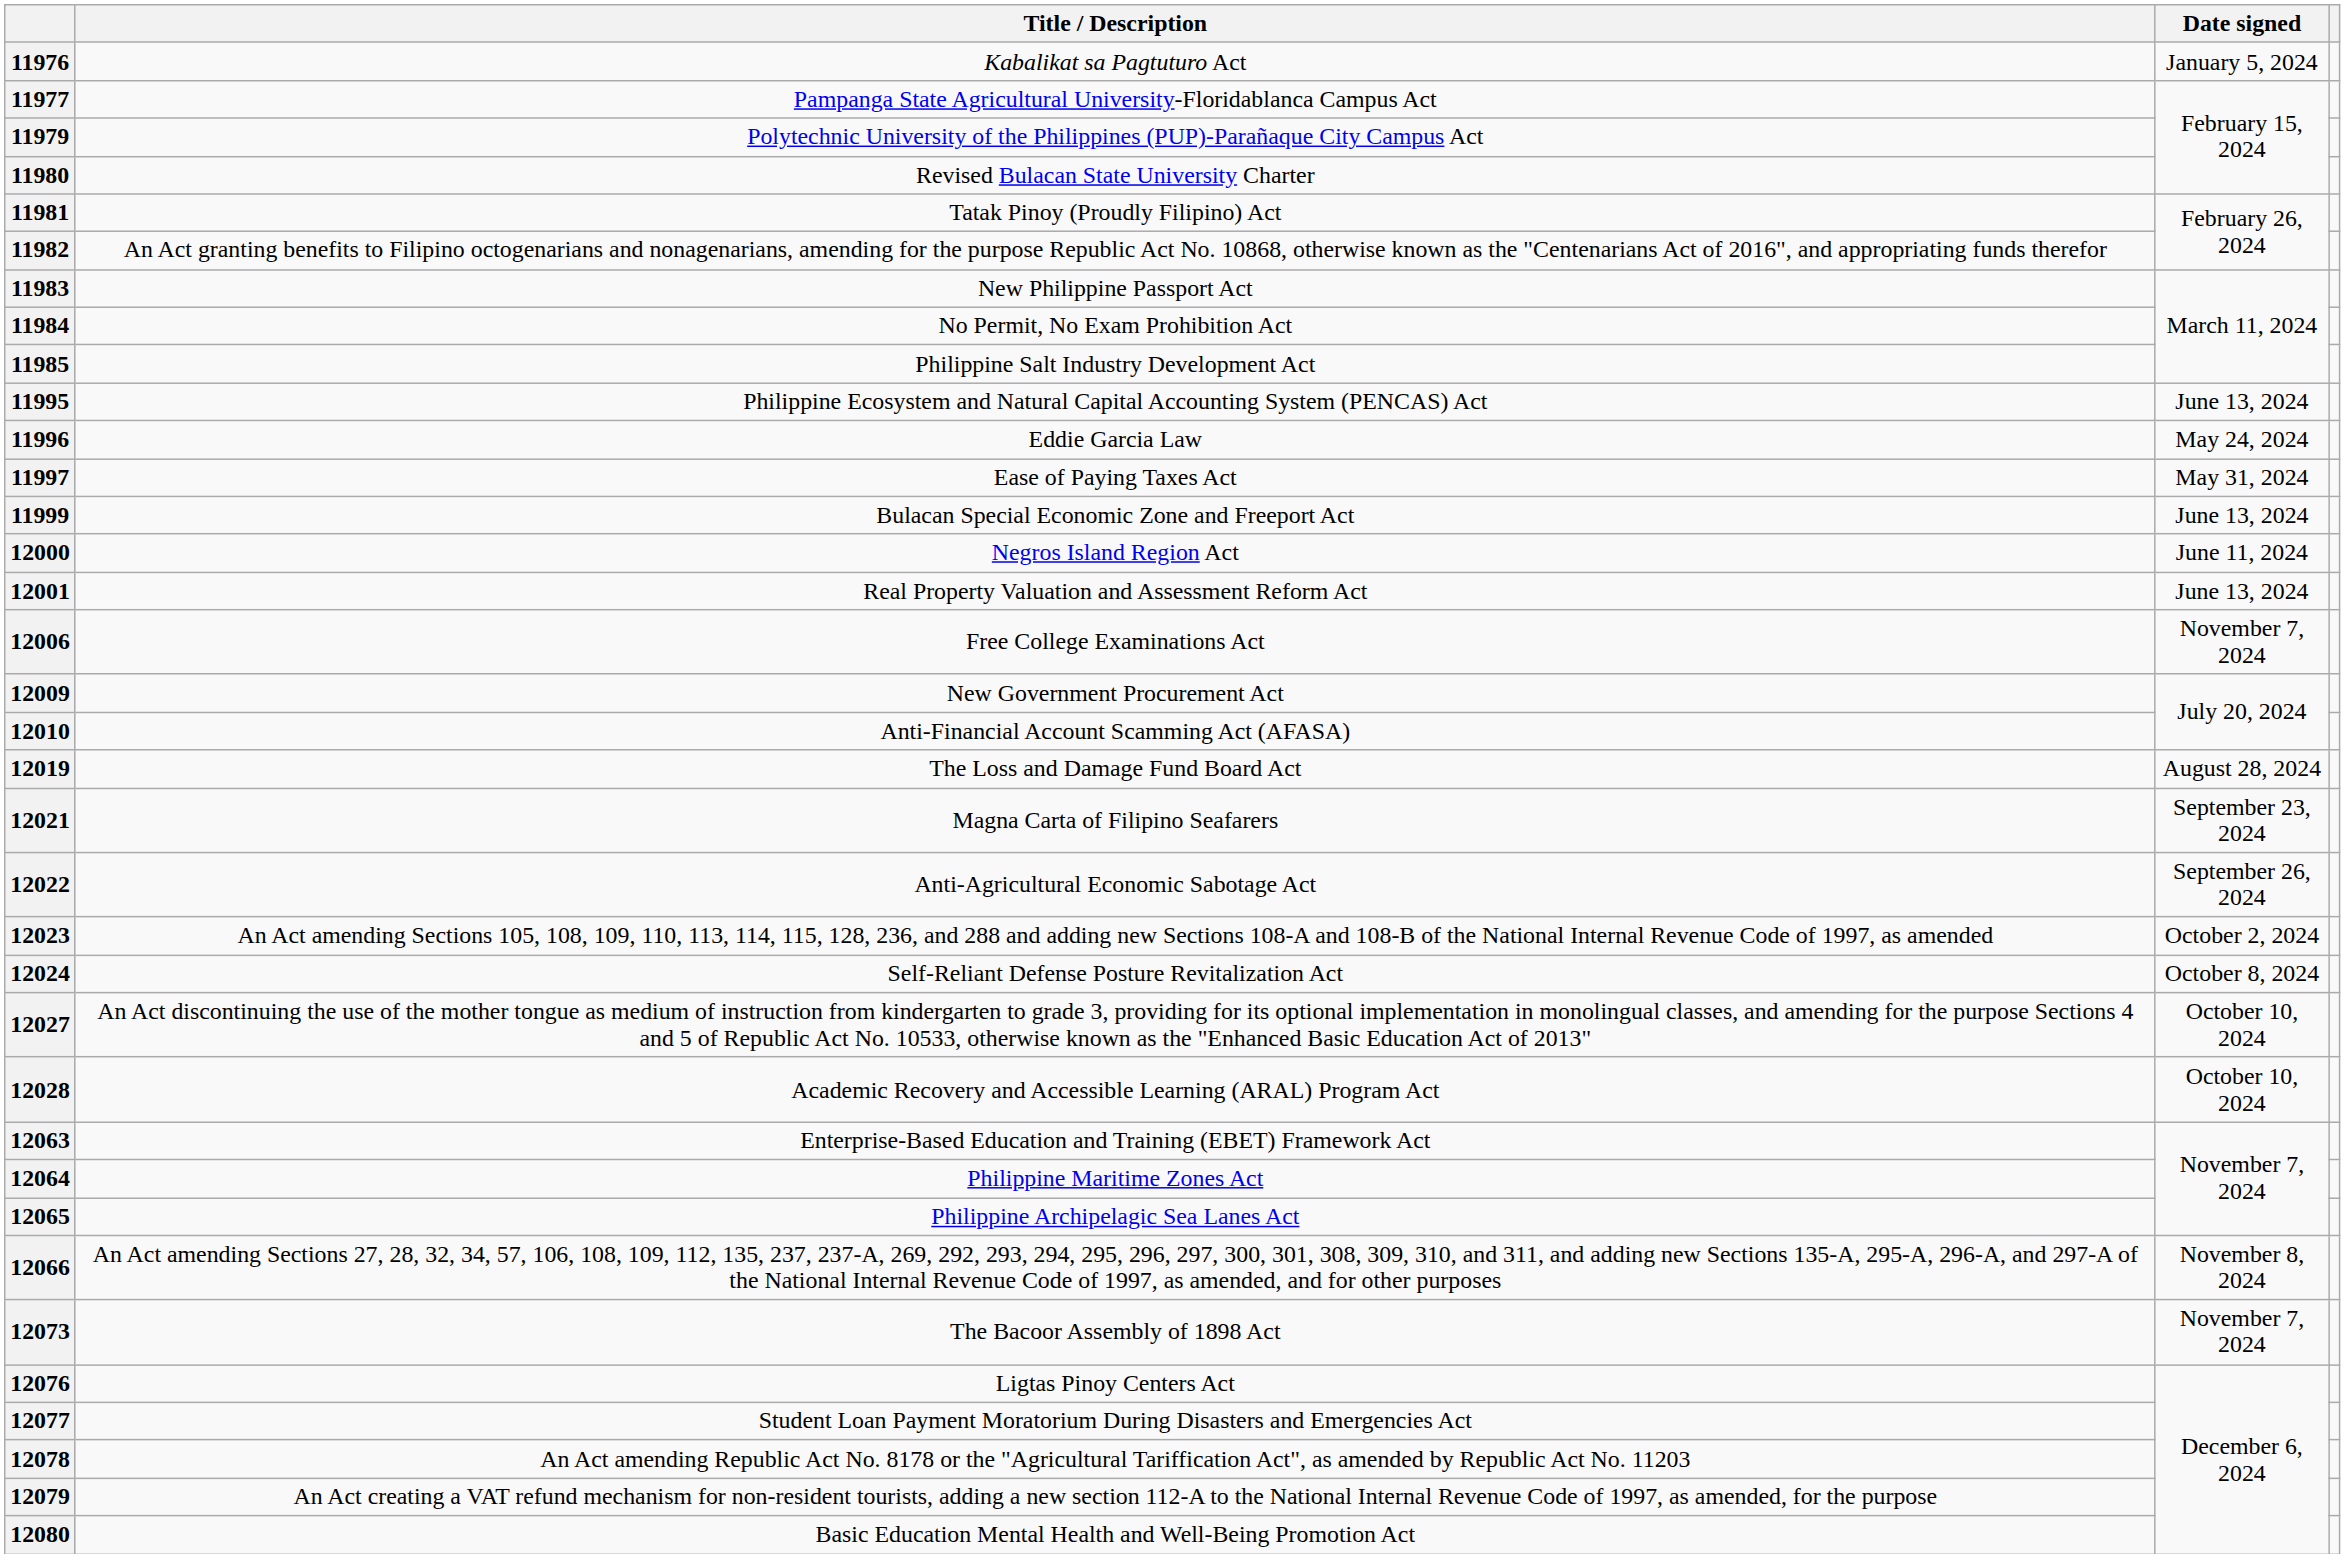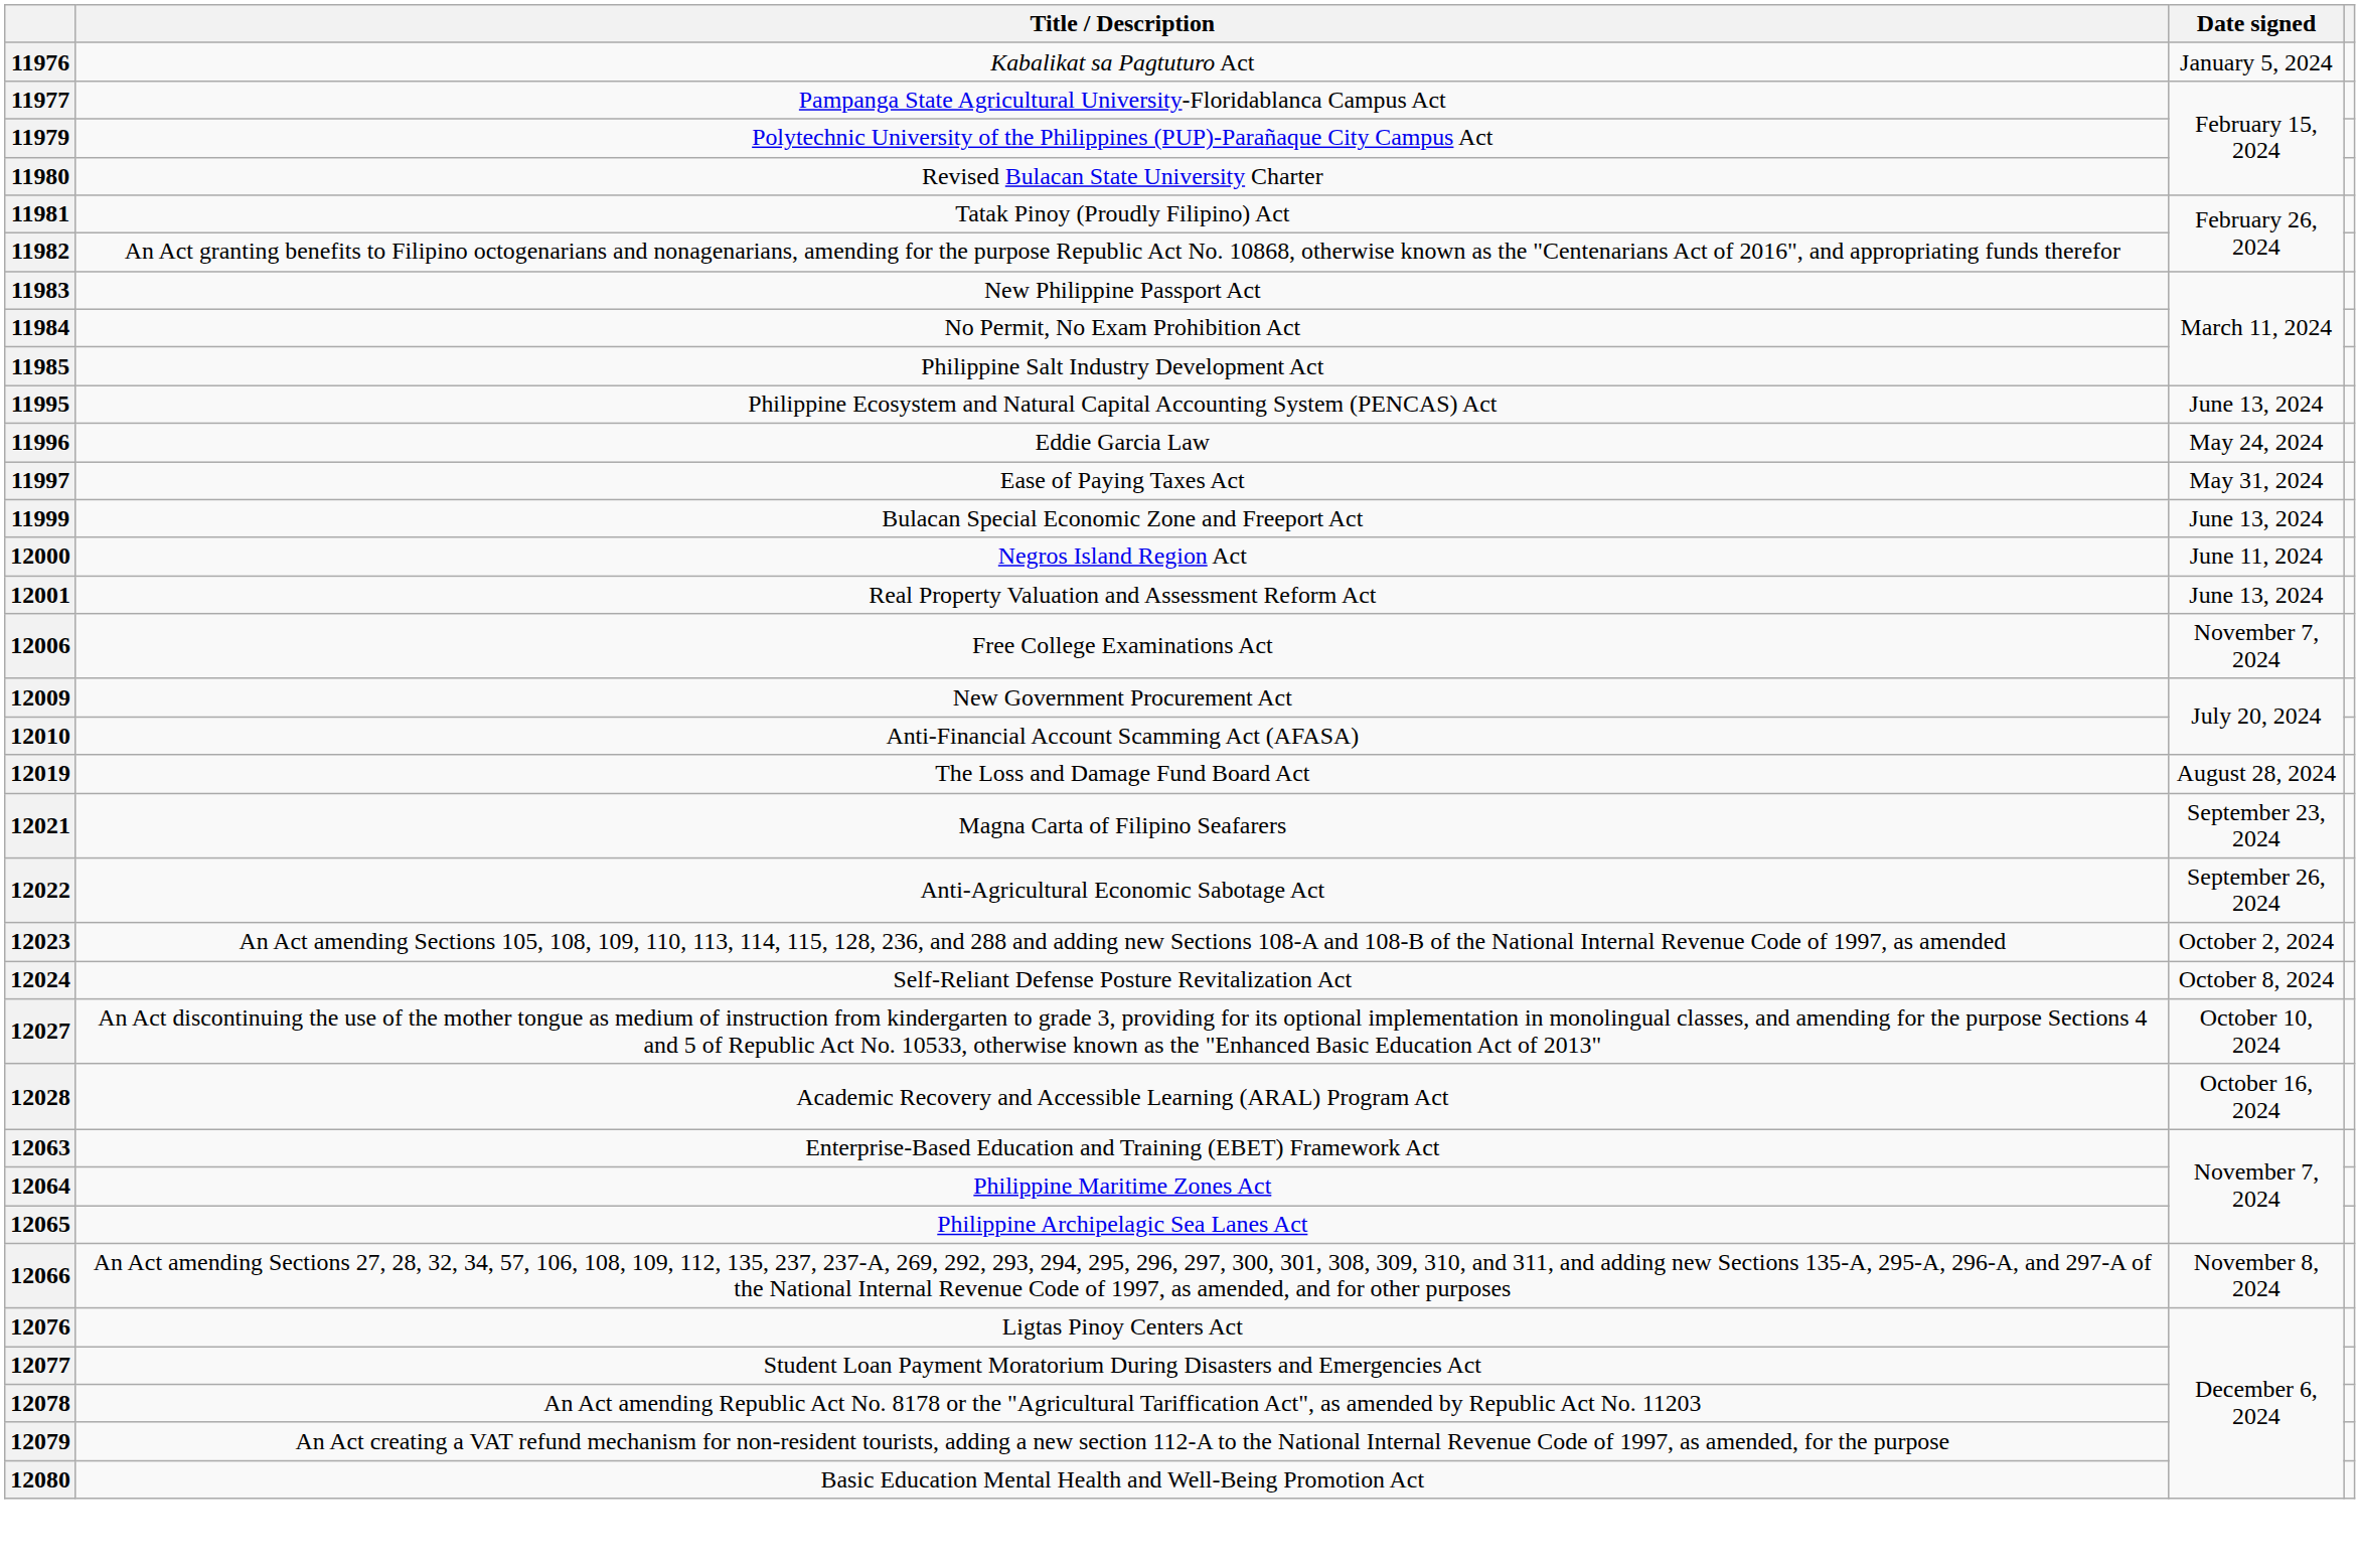 <table class="wikitable sortable" style="text-align:center;">
 <tr>
 <th scope="col"></th>
 <th scope="col">Title / Description</th>
 <th scope="col">Date signed</th>
 <th scope="col" class="unsortable"></th>
 </tr>
 <tr>
 <th scope="row">11976</th>
 <td><em>Kabalikat sa Pagtuturo</em> Act</td>
 <td>January 5, 2024</td>
 <td></td>
 </tr>
 <tr>
 <th scope="row">11977</th>
 <td><a href='#'>Pampanga State Agricultural University</a>-Floridablanca Campus Act</td>
 <td rowspan="3">February 15, 2024</td>
 <td></td>
 </tr>
 <tr>
 <th scope="row">11979</th>
 <td><a href='#'>Polytechnic University of the Philippines (PUP)-Parañaque City Campus</a> Act</td>
 <td></td>
 </tr>
 <tr>
 <th scope="row">11980</th>
 <td>Revised <a href='#'>Bulacan State University</a> Charter</td>
 <td></td>
 </tr>
 <tr>
 <th scope="row">11981</th>
 <td>Tatak Pinoy (Proudly Filipino) Act</td>
 <td rowspan="2">February 26, 2024</td>
 <td></td>
 </tr>
 <tr>
 <th scope="row">11982</th>
 <td>An Act granting benefits to Filipino octogenarians and nonagenarians, amending for the purpose Republic Act No. 10868, otherwise known as the "Centenarians Act of 2016", and appropriating funds therefor</td>
 <td></td>
 </tr>
 <tr>
 <th scope="row">11983</th>
 <td>New Philippine Passport Act</td>
 <td rowspan="3">March 11, 2024</td>
 <td></td>
 </tr>
 <tr>
 <th scope="row">11984</th>
 <td>No Permit, No Exam Prohibition Act</td>
 <td></td>
 </tr>
 <tr>
 <th scope="row">11985</th>
 <td>Philippine Salt Industry Development Act</td>
 <td></td>
 </tr>
 <tr>
 <th scope="row">11995</th>
 <td>Philippine Ecosystem and Natural Capital Accounting System (PENCAS) Act</td>
 <td>June 13, 2024</td>
 <td></td>
 </tr>
 <tr>
 <th scope="row">11996</th>
 <td>Eddie Garcia Law</td>
 <td>May 24, 2024</td>
 <td></td>
 </tr>
 <tr>
 <th scope="row">11997</th>
 <td>Ease of Paying Taxes Act</td>
 <td>May 31, 2024</td>
 <td></td>
 </tr>
 <tr>
 <th scope="row">11999</th>
 <td>Bulacan Special Economic Zone and Freeport Act</td>
 <td>June 13, 2024</td>
 <td></td>
 </tr>
 <tr>
 <th scope="row">12000</th>
 <td><a href='#'>Negros Island Region</a> Act</td>
 <td>June 11, 2024</td>
 <td></td>
 </tr>
 <tr>
 <th scope="row">12001</th>
 <td>Real Property Valuation and Assessment Reform Act</td>
 <td>June 13, 2024</td>
 <td></td>
 </tr>
 <tr>
 <th scope="row">12006</th>
 <td>Free College Examinations Act</td>
 <td>November 7, 2024</td>
 <td></td>
 </tr>
 <tr>
 <th scope="row">12009</th>
 <td>New Government Procurement Act</td>
 <td rowspan="2">July 20, 2024</td>
 <td></td>
 </tr>
 <tr>
 <th scope="row">12010</th>
 <td>Anti-Financial Account Scamming Act (AFASA)</td>
 <td></td>
 </tr>
 <tr>
 <th scope="row">12019</th>
 <td>The Loss and Damage Fund Board Act</td>
 <td>August 28, 2024</td>
 <td></td>
 </tr>
 <tr>
 <th scope="row">12021</th>
 <td>Magna Carta of Filipino Seafarers</td>
 <td>September 23, 2024</td>
 <td></td>
 </tr>
 <tr>
 <th scope="row">12022</th>
 <td>Anti-Agricultural Economic Sabotage Act</td>
 <td>September 26, 2024</td>
 <td></td>
 </tr>
 <tr>
 <th scope="row">12023</th>
 <td>An Act amending Sections 105, 108, 109, 110, 113, 114, 115, 128, 236, and 288 and adding new Sections 108-A and 108-B of the National Internal Revenue Code of 1997, as amended</td>
 <td>October 2, 2024</td>
 <td></td>
 </tr>
 <tr>
 <th scope="row">12024</th>
 <td>Self-Reliant Defense Posture Revitalization Act</td>
 <td>October 8, 2024</td>
 <td></td>
 </tr>
 <tr>
 <th scope="row">12027</th>
 <td>An Act discontinuing the use of the mother tongue as medium of instruction from kindergarten to grade 3, providing for its optional implementation in monolingual classes, and amending for the purpose Sections 4 and 5 of Republic Act No. 10533, otherwise known as the "Enhanced Basic Education Act of 2013"</td>
 <td>October 10, 2024</td>
 <td></td>
 </tr>
 <tr>
 <th scope="row">12028</th>
 <td>Academic Recovery and Accessible Learning (ARAL) Program Act</td>
-<td>October 10, 2024</td>
+<td>October 16, 2024</td>
 <td></td>
 </tr>
 <tr>
 <th scope="row">12063</th>
 <td>Enterprise-Based Education and Training (EBET) Framework Act</td>
 <td rowspan="3">November 7, 2024</td>
 <td></td>
 </tr>
 <tr>
 <th scope="row">12064</th>
 <td><a href='#'>Philippine Maritime Zones Act</a></td>
 <td></td>
 </tr>
 <tr>
 <th scope="row">12065</th>
 <td><a href='#'>Philippine Archipelagic Sea Lanes Act</a></td>
 <td></td>
 </tr>
 <tr>
 <th scope="row">12066</th>
 <td>An Act amending Sections 27, 28, 32, 34, 57, 106, 108, 109, 112, 135, 237, 237-A, 269, 292, 293, 294, 295, 296, 297, 300, 301, 308, 309, 310, and 311, and adding new Sections 135-A, 295-A, 296-A, and 297-A of the National Internal Revenue Code of 1997, as amended, and for other purposes</td>
 <td>November 8, 2024</td>
-<td></td>
-</tr>
-<tr>
-<th scope="row">12073</th>
-<td>The Bacoor Assembly of 1898 Act</td>
-<td>November 7, 2024</td>
 <td></td>
 </tr>
 <tr>
 <th scope="row">12076</th>
 <td>Ligtas Pinoy Centers Act</td>
 <td rowspan="5">December 6, 2024</td>
 <td></td>
 </tr>
 <tr>
 <th scope="row">12077</th>
 <td>Student Loan Payment Moratorium During Disasters and Emergencies Act</td>
 <td></td>
 </tr>
 <tr>
 <th scope="row">12078</th>
 <td>An Act amending Republic Act No. 8178 or the "Agricultural Tariffication Act", as amended by Republic Act No. 11203</td>
 <td></td>
 </tr>
 <tr>
 <th scope="row">12079</th>
 <td>An Act creating a VAT refund mechanism for non-resident tourists, adding a new section 112-A to the National Internal Revenue Code of 1997, as amended, for the purpose</td>
 <td></td>
 </tr>
 <tr>
 <th scope="row">12080</th>
 <td>Basic Education Mental Health and Well-Being Promotion Act</td>
 <td></td>
 </tr>
 </table>
